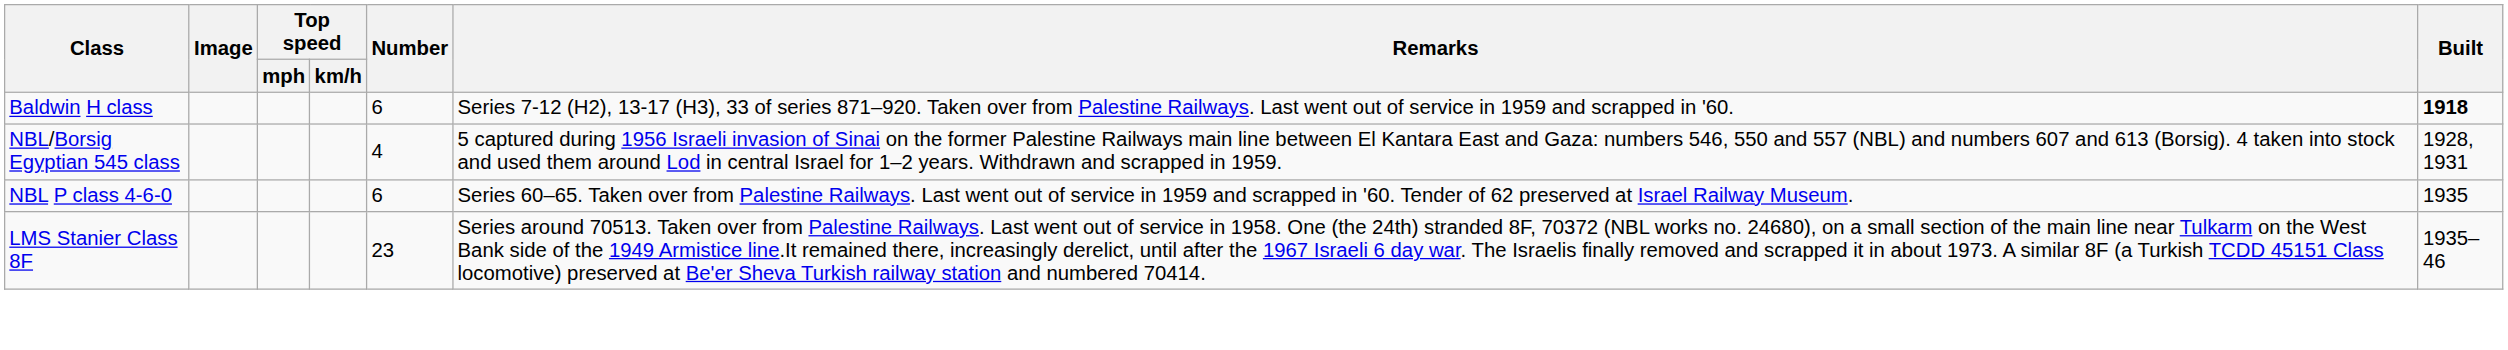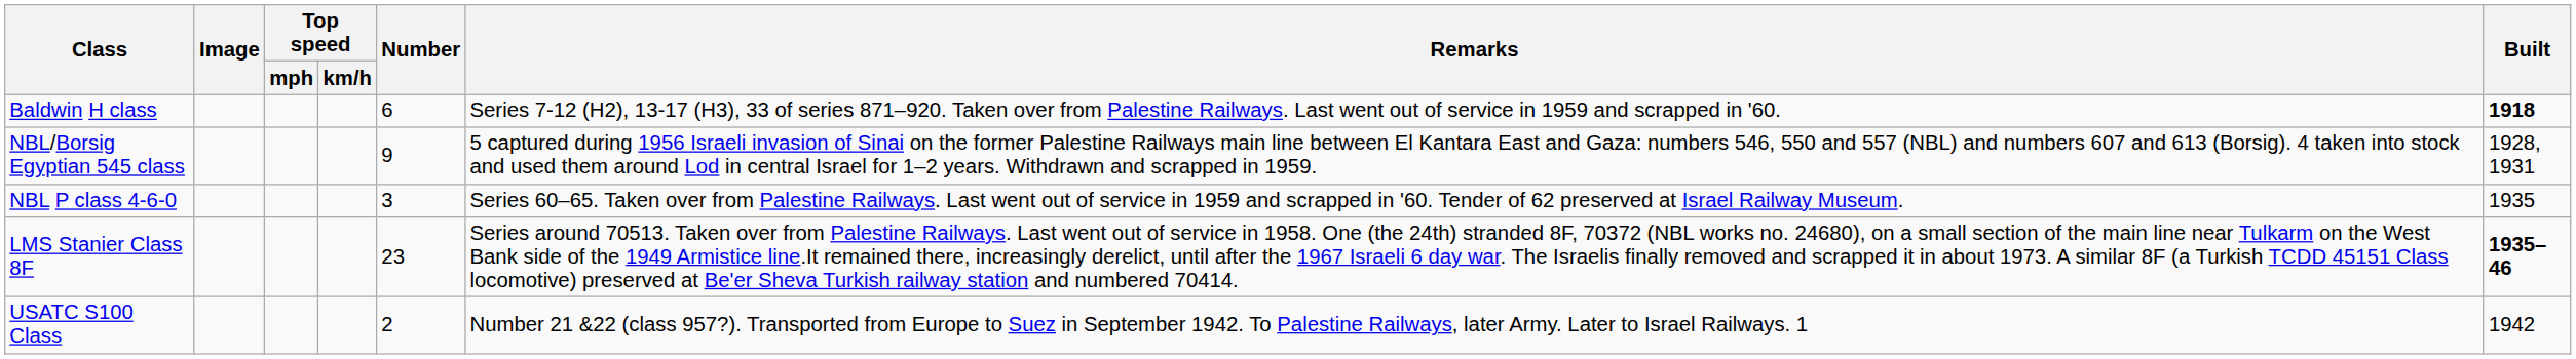 <table class="wikitable">
 <tr style="background:#f9f9f9;">
 <th rowspan="2">Class</th>
 <th rowspan="2">Image</th>
 <th colspan="2">Top speed</th>
 <th rowspan="2">Number</th>
 <th rowspan="2">Remarks</th>
 <th rowspan="2">Built</th>
 </tr>
 <tr style="background:#f9f9f9;">
 <th>mph</th>
 <th>km/h</th>
 </tr>
 <tr>
 <td><a href='#'>Baldwin</a> <a href='#'>H class</a></td>
 <td></td>
 <td></td>
 <td></td>
 <td>6</td>
 <td>Series 7-12 (H2), 13-17 (H3), 33 of series 871–920. Taken over from <a href='#'>Palestine Railways</a>. Last went out of service in 1959 and scrapped in '60.</td>
 <td><strong>1918</strong></td>
 </tr>
 <tr>
 <td><a href='#'>NBL</a>/<a href='#'>Borsig</a> <a href='#'>Egyptian 545 class</a></td>
 <td></td>
 <td></td>
 <td></td>
-<td>4</td>
+<td>9</td>
 <td>5 captured during <a href='#'>1956 Israeli invasion of Sinai</a> on the former Palestine Railways main line between El Kantara East and Gaza: numbers 546, 550 and 557 (NBL) and numbers 607 and 613 (Borsig). 4 taken into stock and used them around <a href='#'>Lod</a> in central Israel for 1–2 years. Withdrawn and scrapped in 1959.</td>
 <td>1928, 1931</td>
 </tr>
 <tr>
 <td><a href='#'>NBL</a> <a href='#'>P class 4-6-0</a></td>
 <td></td>
 <td></td>
 <td></td>
-<td>6</td>
+<td>3</td>
 <td>Series 60–65. Taken over from <a href='#'>Palestine Railways</a>. Last went out of service in 1959 and scrapped in '60. Tender of 62 preserved at <a href='#'>Israel Railway Museum</a>.</td>
 <td>1935</td>
 </tr>
 <tr>
 <td><a href='#'>LMS Stanier Class 8F</a></td>
 <td></td>
 <td></td>
 <td></td>
 <td>23</td>
 <td>Series around 70513. Taken over from <a href='#'>Palestine Railways</a>. Last went out of service in 1958. One (the 24th) stranded 8F, 70372 (NBL works no. 24680), on a small section of the main line near <a href='#'>Tulkarm</a> on the West Bank side of the <a href='#'>1949 Armistice line</a>.It remained there, increasingly derelict, until after the <a href='#'>1967 Israeli 6 day war</a>.  The Israelis finally removed and scrapped it in about 1973. A similar 8F (a Turkish <a href='#'>TCDD 45151 Class</a> locomotive) preserved at <a href='#'>Be'er Sheva Turkish railway station</a> and numbered 70414.</td>
-<td>1935–46</td>
+<td><strong>1935–46</strong></td>
+</tr>
+<tr>
+<td><a href='#'>USATC S100 Class</a></td>
+<td></td>
+<td></td>
+<td></td>
+<td>2</td>
+<td>Number 21 &22 (class 957?). Transported from Europe to <a href='#'>Suez</a> in September 1942. To <a href='#'>Palestine Railways</a>, later Army. Later to Israel Railways. 1</td>
+<td>1942</td>
 </tr>
 </table>
